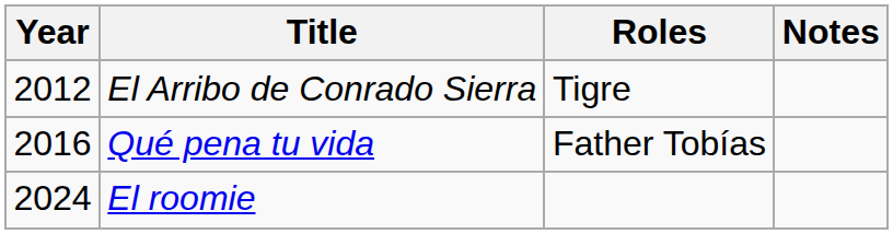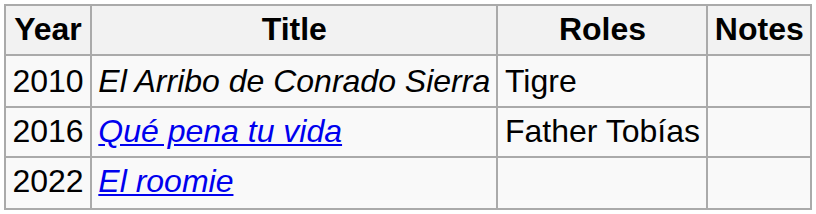 <table class="wikitable">
 <tr>
 <th>Year</th>
 <th>Title</th>
 <th>Roles</th>
 <th>Notes</th>
 </tr>
 <tr>
-<td>2012</td>
+<td>2010</td>
 <td><em>El Arribo de Conrado Sierra</em></td>
 <td>Tigre</td>
 <td></td>
 </tr>
 <tr>
 <td>2016</td>
 <td><em><a href='#'>Qué pena tu vida</a></em></td>
 <td>Father Tobías</td>
 <td></td>
 </tr>
 <tr>
-<td>2024</td>
+<td>2022</td>
 <td><em><a href='#'>El roomie</a></em></td>
 <td></td>
 <td></td>
 </tr>
 <tr>
 </tr>
 </table>
